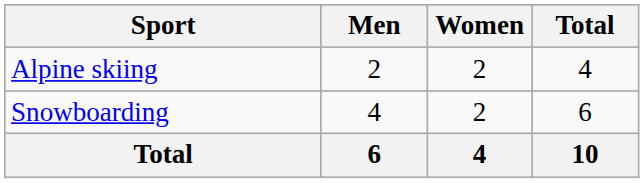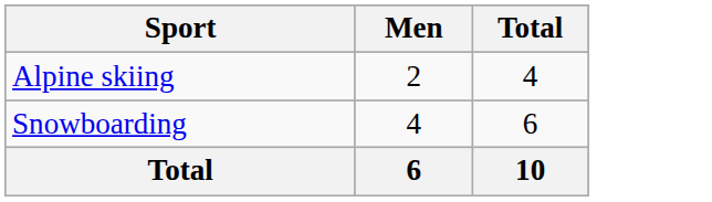 <table class="wikitable sortable" style="text-align:center;">
 <tr>
 <th width=180>Sport</th>
 <th width=55>Men</th>
-<th width=55>Women</th>
 <th width=55>Total</th>
 </tr>
 <tr>
 <td align=left><a href='#'>Alpine skiing</a></td>
-<td>2</td>
 <td>2</td>
 <td>4</td>
 </tr>
 <tr>
 <td align=left><a href='#'>Snowboarding</a></td>
 <td>4</td>
-<td>2</td>
 <td>6</td>
 </tr>
 <tr>
 <th>Total</th>
 <th>6</th>
-<th>4</th>
 <th>10</th>
 </tr>
 </table>
